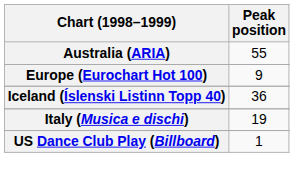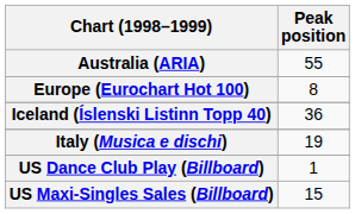 <table class="wikitable sortable plainrowheaders" style="text-align:center">
 <tr>
 <th>Chart (1998–1999)</th>
 <th>Peak<br>position</th>
 </tr>
 <tr>
 <th scope="row">Australia (<a href='#'>ARIA</a>)</th>
 <td>55</td>
 </tr>
 <tr>
 </tr>
 <tr>
 </tr>
 <tr>
 </tr>
 <tr>
 </tr>
 <tr>
 <th scope="row">Europe (<a href='#'>Eurochart Hot 100</a>)</th>
-<td>9</td>
+<td>8</td>
 </tr>
 <tr>
 </tr>
 <tr>
 </tr>
 <tr>
 <th scope="row">Iceland (<a href='#'>Íslenski Listinn Topp 40</a>)</th>
 <td>36</td>
 </tr>
 <tr>
 </tr>
 <tr>
 <th scope="row">Italy (<em><a href='#'>Musica e dischi</a></em>)</th>
 <td>19</td>
 </tr>
 <tr>
 </tr>
 <tr>
 </tr>
 <tr>
 </tr>
 <tr>
 </tr>
 <tr>
 </tr>
 <tr>
 </tr>
 <tr>
 </tr>
 <tr>
 </tr>
 <tr>
 <th scope="row">US <a href='#'>Dance Club Play</a> (<em><a href='#'>Billboard</a></em>)</th>
 <td>1</td>
 </tr>
+<tr>
+<th scope="row">US <a href='#'>Maxi-Singles Sales</a> (<em><a href='#'>Billboard</a></em>)</th>
+<td>15</td>
+</tr>
 </table>
